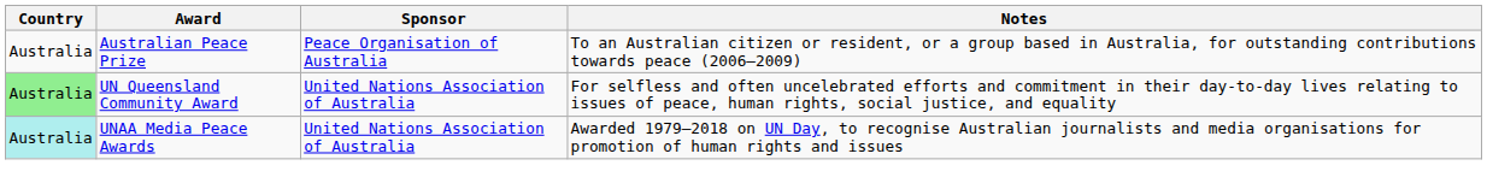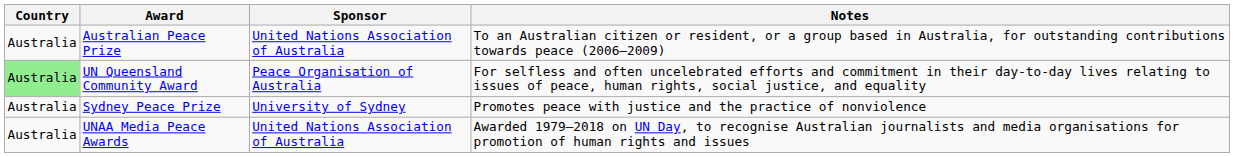 <table class="wikitable sortable">
 <tr>
 <th>Country</th>
 <th>Award</th>
 <th>Sponsor</th>
 <th>Notes</th>
 </tr>
 <tr>
 <td>Australia</td>
 <td data-sort-value="Australian"><a href='#'>Australian Peace Prize</a></td>
-<td><a href='#'>Peace Organisation of Australia</a></td>
+<td><a href='#'>United Nations Association of Australia</a></td>
 <td>To an Australian citizen or resident, or a group based in Australia, for outstanding contributions towards peace (2006–2009)</td>
 </tr>
 <tr>
 <td style="background: lightgreen;">Australia</td>
 <td data-sort-value="Queensland Community"><a href='#'>UN Queensland Community Award</a></td>
-<td><a href='#'>United Nations Association of Australia</a></td>
+<td><a href='#'>Peace Organisation of Australia</a></td>
 <td>For selfless and often uncelebrated efforts and commitment in their day-to-day lives relating to issues of peace, human rights, social justice, and equality</td>
 </tr>
 <tr>
-<td style="background: paleturquoise;">Australia</td>
+<td>Australia</td>
+<td data-sort-value="Sydney"><a href='#'>Sydney Peace Prize</a></td>
+<td><a href='#'>University of Sydney</a></td>
+<td>Promotes peace with justice and the practice of nonviolence</td>
+</tr>
+<tr>
+<td>Australia</td>
 <td data-sort-value="UNAA"><a href='#'>UNAA Media Peace Awards</a></td>
 <td><a href='#'>United Nations Association of Australia</a></td>
 <td>Awarded 1979–2018 on <a href='#'>UN Day</a>, to recognise Australian journalists and media organisations for promotion of human rights and issues</td>
 </tr>
 </table>
